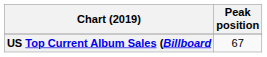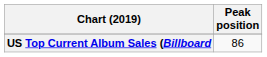 <table class="wikitable sortable plainrowheaders" style="text-align:center">
 <tr>
 <th scope="col">Chart (2019)</th>
 <th scope="col">Peak<br>position</th>
 </tr>
 <tr>
 </tr>
 <tr>
 <th scope="row">US <a href='#'>Top Current Album Sales</a> (<em><a href='#'>Billboard</a></em></th>
-<td>67</td>
+<td>86</td>
 </tr>
 </table>
